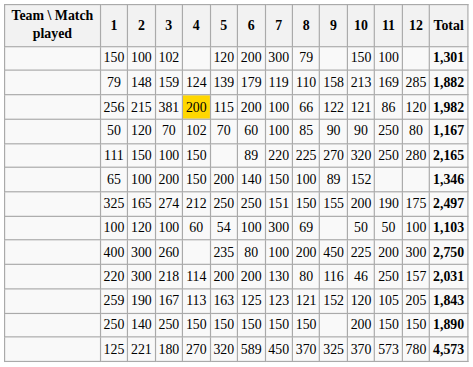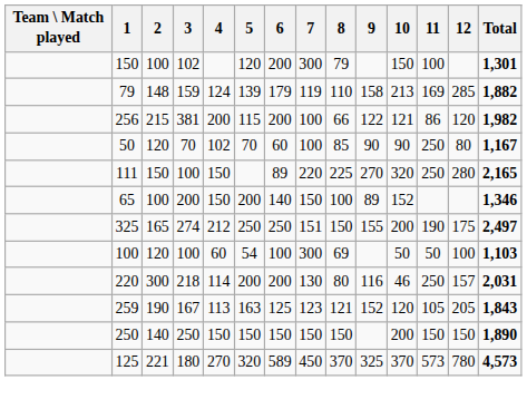 <table class="wikitable sortable" style="font-size: 74%; text-align:center;">
 <tr>
 <th style="width:76px;">Team \ Match played</th>
 <th align=center>1</th>
 <th align=center>2</th>
 <th align=center>3</th>
 <th align=center>4</th>
 <th align=center>5</th>
 <th align=center>6</th>
 <th align=center>7</th>
 <th align=center>8</th>
 <th align=center>9</th>
 <th align=center>10</th>
 <th align=center>11</th>
 <th align=center>12</th>
 <th align=center>Total</th>
 </tr>
 <tr align=center>
 <td align=left></td>
 <td>150</td>
 <td>100</td>
 <td>102</td>
 <td></td>
 <td>120</td>
 <td>200</td>
 <td>300</td>
 <td>79</td>
 <td></td>
 <td>150</td>
 <td>100</td>
 <td></td>
 <td><strong>1,301</strong></td>
 </tr>
 <tr align=center>
 <td align=left></td>
 <td>79</td>
 <td>148</td>
 <td>159</td>
 <td>124</td>
 <td>139</td>
 <td>179</td>
 <td>119</td>
 <td>110</td>
 <td>158</td>
 <td>213</td>
 <td>169</td>
 <td>285</td>
 <td><strong>1,882</strong></td>
 </tr>
 <tr align=center>
 <td align=left></td>
 <td>256</td>
 <td>215</td>
 <td>381</td>
-<td style="background: gold;">200</td>
+<td>200</td>
 <td>115</td>
 <td>200</td>
 <td>100</td>
 <td>66</td>
 <td>122</td>
 <td>121</td>
 <td>86</td>
 <td>120</td>
 <td><strong>1,982</strong></td>
 </tr>
 <tr align=center>
 <td align=left></td>
 <td>50</td>
 <td>120</td>
 <td>70</td>
 <td>102</td>
 <td>70</td>
 <td>60</td>
 <td>100</td>
 <td>85</td>
 <td>90</td>
 <td>90</td>
 <td>250</td>
 <td>80</td>
 <td><strong>1,167</strong></td>
 </tr>
 <tr align=center>
 <td align=left></td>
 <td>111</td>
 <td>150</td>
 <td>100</td>
 <td>150</td>
 <td></td>
 <td>89</td>
 <td>220</td>
 <td>225</td>
 <td>270</td>
 <td>320</td>
 <td>250</td>
 <td>280</td>
 <td><strong>2,165</strong></td>
 </tr>
 <tr align=center>
 <td align=left></td>
 <td>65</td>
 <td>100</td>
 <td>200</td>
 <td>150</td>
 <td>200</td>
 <td>140</td>
 <td>150</td>
 <td>100</td>
 <td>89</td>
 <td>152</td>
 <td></td>
 <td></td>
 <td><strong>1,346</strong></td>
 </tr>
 <tr align=center>
 <td align=left></td>
 <td>325</td>
 <td>165</td>
 <td>274</td>
 <td>212</td>
 <td>250</td>
 <td>250</td>
 <td>151</td>
 <td>150</td>
 <td>155</td>
 <td>200</td>
 <td>190</td>
 <td>175</td>
 <td><strong>2,497</strong></td>
 </tr>
 <tr align=center>
 <td align=left></td>
 <td>100</td>
 <td>120</td>
 <td>100</td>
 <td>60</td>
 <td>54</td>
 <td>100</td>
 <td>300</td>
 <td>69</td>
 <td></td>
 <td>50</td>
 <td>50</td>
 <td>100</td>
 <td><strong>1,103</strong></td>
 </tr>
 <tr align=center>
 <td align=left></td>
-<td>400</td>
-<td>300</td>
-<td>260</td>
-<td></td>
-<td>235</td>
-<td>80</td>
-<td>100</td>
-<td>200</td>
-<td>450</td>
-<td>225</td>
-<td>200</td>
-<td>300</td>
-<td><strong>2,750</strong></td>
-</tr>
-<tr align=center>
-<td align=left></td>
 <td>220</td>
 <td>300</td>
 <td>218</td>
 <td>114</td>
 <td>200</td>
 <td>200</td>
 <td>130</td>
 <td>80</td>
 <td>116</td>
 <td>46</td>
 <td>250</td>
 <td>157</td>
 <td><strong>2,031</strong></td>
 </tr>
 <tr align=center>
 <td align=left></td>
 <td>259</td>
 <td>190</td>
 <td>167</td>
 <td>113</td>
 <td>163</td>
 <td>125</td>
 <td>123</td>
 <td>121</td>
 <td>152</td>
 <td>120</td>
 <td>105</td>
 <td>205</td>
 <td><strong>1,843</strong></td>
 </tr>
 <tr align=center>
 <td align=left></td>
 <td>250</td>
 <td>140</td>
 <td>250</td>
 <td>150</td>
 <td>150</td>
 <td>150</td>
 <td>150</td>
 <td>150</td>
 <td></td>
 <td>200</td>
 <td>150</td>
 <td>150</td>
 <td><strong>1,890</strong></td>
 </tr>
 <tr align=center>
 <td align=left></td>
 <td>125</td>
 <td>221</td>
 <td>180</td>
 <td>270</td>
 <td>320</td>
 <td>589</td>
 <td>450</td>
 <td>370</td>
 <td>325</td>
 <td>370</td>
 <td>573</td>
 <td>780</td>
 <td><strong>4,573</strong></td>
 </tr>
 </table>
